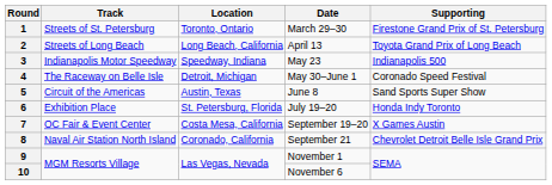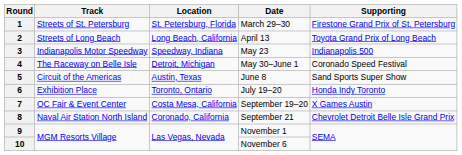 <table class="wikitable" style="font-size: 85%;">
 <tr>
 <th>Round</th>
 <th>Track</th>
 <th>Location</th>
 <th>Date</th>
 <th>Supporting</th>
 </tr>
 <tr>
 <th>1</th>
 <td><a href='#'>Streets of St. Petersburg</a></td>
-<td> <a href='#'>Toronto, Ontario</a></td>
+<td> <a href='#'>St. Petersburg, Florida</a></td>
 <td>March 29–30</td>
 <td><a href='#'>Firestone Grand Prix of St. Petersburg</a></td>
 </tr>
 <tr>
 <th>2</th>
 <td><a href='#'>Streets of Long Beach</a></td>
 <td> <a href='#'>Long Beach, California</a></td>
 <td>April 13</td>
 <td><a href='#'>Toyota Grand Prix of Long Beach</a></td>
 </tr>
 <tr>
 <th>3</th>
 <td><a href='#'>Indianapolis Motor Speedway</a></td>
 <td> <a href='#'>Speedway, Indiana</a></td>
 <td>May 23</td>
 <td><a href='#'>Indianapolis 500</a></td>
 </tr>
 <tr>
 <th>4</th>
 <td><a href='#'>The Raceway on Belle Isle</a></td>
 <td> <a href='#'>Detroit, Michigan</a></td>
 <td>May 30–June 1</td>
 <td>Coronado Speed Festival</td>
 </tr>
 <tr>
 <th>5</th>
 <td><a href='#'>Circuit of the Americas</a></td>
 <td> <a href='#'>Austin, Texas</a></td>
 <td>June 8</td>
 <td>Sand Sports Super Show</td>
 </tr>
 <tr>
 <th>6</th>
 <td><a href='#'>Exhibition Place</a></td>
-<td> <a href='#'>St. Petersburg, Florida</a></td>
+<td> <a href='#'>Toronto, Ontario</a></td>
 <td>July 19–20</td>
 <td><a href='#'>Honda Indy Toronto</a></td>
 </tr>
 <tr>
 <th>7</th>
 <td><a href='#'>OC Fair & Event Center</a></td>
 <td> <a href='#'>Costa Mesa, California</a></td>
 <td>September 19–20</td>
 <td><a href='#'>X Games Austin</a></td>
 </tr>
 <tr>
 <th>8</th>
 <td><a href='#'>Naval Air Station North Island</a></td>
 <td> <a href='#'>Coronado, California</a></td>
 <td>September 21</td>
 <td><a href='#'>Chevrolet Detroit Belle Isle Grand Prix</a></td>
 </tr>
 <tr>
 <th>9</th>
 <td rowspan=2><a href='#'>MGM Resorts Village</a></td>
 <td rowspan=2> <a href='#'>Las Vegas, Nevada</a></td>
 <td>November 1</td>
 <td rowspan=2><a href='#'>SEMA</a></td>
 </tr>
 <tr>
 <th>10</th>
 <td>November 6</td>
 </tr>
 </table>
